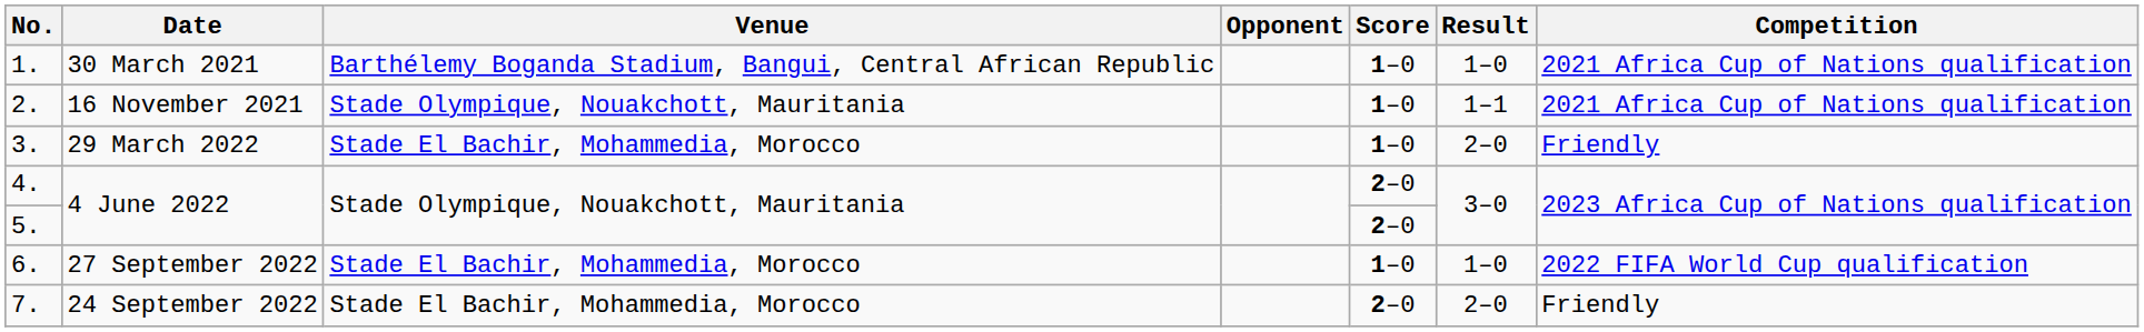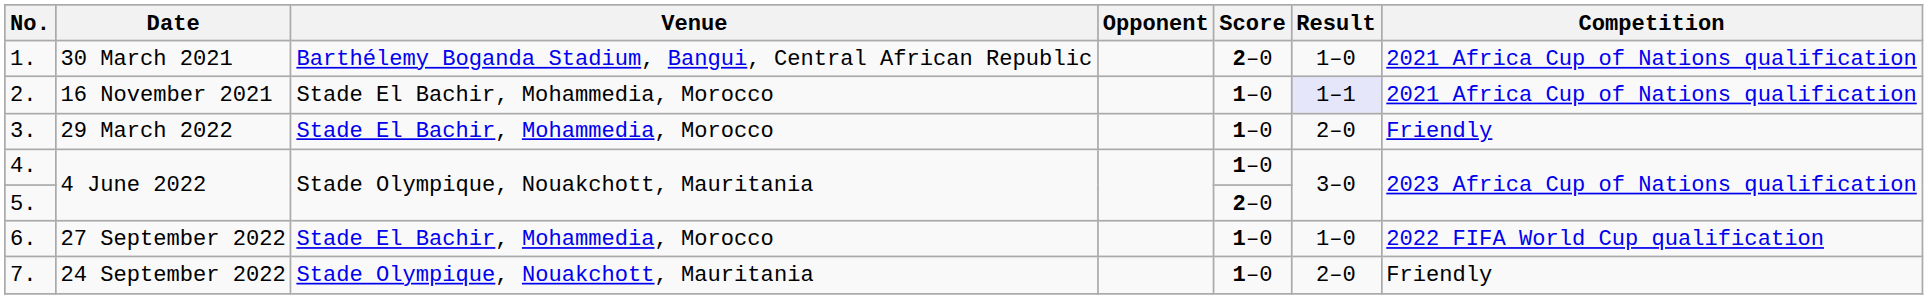 <table class="wikitable">
 <tr>
 <th>No.</th>
 <th>Date</th>
 <th>Venue</th>
 <th>Opponent</th>
 <th>Score</th>
 <th>Result</th>
 <th>Competition</th>
 </tr>
 <tr>
 <td>1.</td>
 <td>30 March 2021</td>
 <td><a href='#'>Barthélemy Boganda Stadium</a>, <a href='#'>Bangui</a>, Central African Republic</td>
 <td></td>
-<td align=center><strong>1</strong>–0</td>
+<td align=center><strong>2</strong>–0</td>
 <td align=center>1–0</td>
 <td><a href='#'>2021 Africa Cup of Nations qualification</a></td>
 </tr>
 <tr>
 <td>2.</td>
 <td>16 November 2021</td>
-<td><a href='#'>Stade Olympique</a>, <a href='#'>Nouakchott</a>, Mauritania</td>
+<td>Stade El Bachir, Mohammedia, Morocco</td>
 <td></td>
 <td align=center><strong>1</strong>–0</td>
-<td align=center>1–1</td>
+<td align=center style="background: lavender;">1–1</td>
 <td><a href='#'>2021 Africa Cup of Nations qualification</a></td>
 </tr>
 <tr>
 <td>3.</td>
 <td>29 March 2022</td>
 <td><a href='#'>Stade El Bachir</a>, <a href='#'>Mohammedia</a>, Morocco</td>
 <td></td>
 <td align=center><strong>1</strong>–0</td>
 <td align=center>2–0</td>
 <td><a href='#'>Friendly</a></td>
 </tr>
 <tr>
 <td>4.</td>
 <td rowspan=2>4 June 2022</td>
 <td rowspan=2>Stade Olympique, Nouakchott, Mauritania</td>
 <td rowspan=2></td>
-<td align=center><strong>2</strong>–0</td>
+<td align=center><strong>1</strong>–0</td>
 <td rowspan=2 align=center>3–0</td>
 <td rowspan=2><a href='#'>2023 Africa Cup of Nations qualification</a></td>
 </tr>
 <tr>
 <td>5.</td>
 <td align=center><strong>2</strong>–0</td>
 </tr>
 <tr>
 <td>6.</td>
 <td>27 September 2022</td>
 <td><a href='#'>Stade El Bachir</a>, <a href='#'>Mohammedia</a>, Morocco</td>
 <td></td>
 <td align=center><strong>1</strong>–0</td>
 <td align=center>1–0</td>
 <td><a href='#'>2022 FIFA World Cup qualification</a></td>
 </tr>
 <tr>
 <td>7.</td>
 <td>24 September 2022</td>
-<td>Stade El Bachir, Mohammedia, Morocco</td>
+<td><a href='#'>Stade Olympique</a>, <a href='#'>Nouakchott</a>, Mauritania</td>
 <td></td>
-<td align=center><strong>2</strong>–0</td>
+<td align=center><strong>1</strong>–0</td>
 <td align=center>2–0</td>
 <td>Friendly</td>
 </tr>
 </table>
